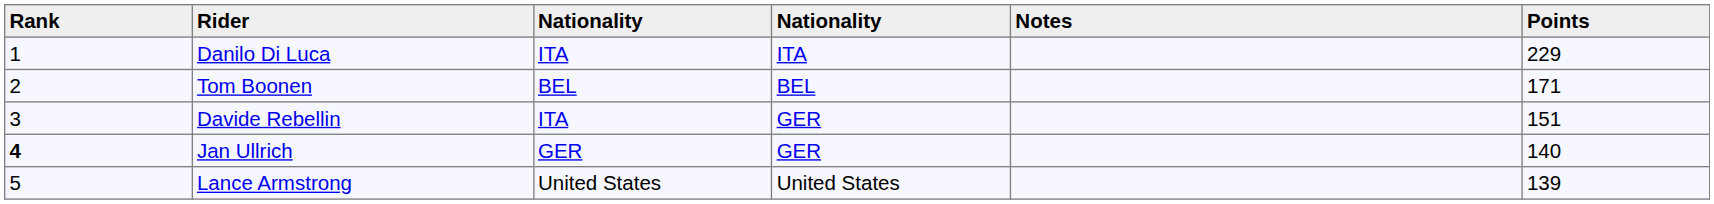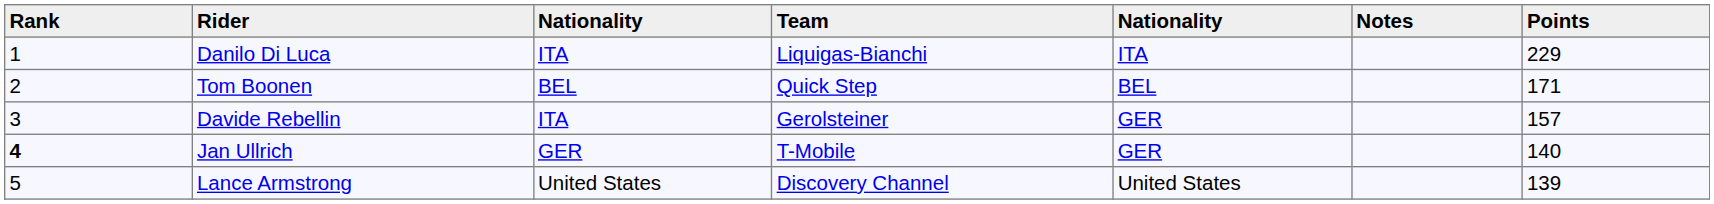 <table width="100%" bgcolor="#f7f8ff" cellpadding="3" cellspacing="0" border="1" style="font-size: 95%; border: gray solid 1px; border-collapse: collapse;">
 <tr bgcolor="#efefef">
 <td width="11%"><strong>Rank</strong></td>
 <td width="20%"><strong>Rider</strong></td>
 <td width="14%"><strong>Nationality</strong></td>
+<td width="20%"><strong>Team</strong></td>
 <td width="14%"><strong>Nationality</strong></td>
 <td width="10 "><strong>Notes</strong></td>
 <td width="11%"><strong>Points</strong></td>
 </tr>
 <tr>
 <td>1</td>
 <td><a href='#'>Danilo Di Luca</a></td>
 <td><a href='#'>ITA</a></td>
+<td><a href='#'>Liquigas-Bianchi</a></td>
 <td><a href='#'>ITA</a></td>
 <td></td>
 <td>229</td>
 </tr>
 <tr>
 <td>2</td>
 <td><a href='#'>Tom Boonen</a></td>
 <td><a href='#'>BEL</a></td>
+<td><a href='#'>Quick Step</a></td>
 <td><a href='#'>BEL</a></td>
 <td></td>
 <td>171</td>
 </tr>
 <tr>
 <td>3</td>
 <td><a href='#'>Davide Rebellin</a></td>
 <td><a href='#'>ITA</a></td>
+<td><a href='#'>Gerolsteiner</a></td>
 <td><a href='#'>GER</a></td>
 <td></td>
-<td>151</td>
+<td>157</td>
 </tr>
 <tr>
 <td><strong>4</strong></td>
 <td><a href='#'>Jan Ullrich</a></td>
 <td><a href='#'>GER</a></td>
+<td><a href='#'>T-Mobile</a></td>
 <td><a href='#'>GER</a></td>
 <td></td>
 <td>140</td>
 </tr>
 <tr>
 <td>5</td>
 <td><a href='#'>Lance Armstrong</a></td>
 <td>United States</td>
+<td><a href='#'>Discovery Channel</a></td>
 <td>United States</td>
 <td></td>
 <td>139</td>
 </tr>
 </table>
